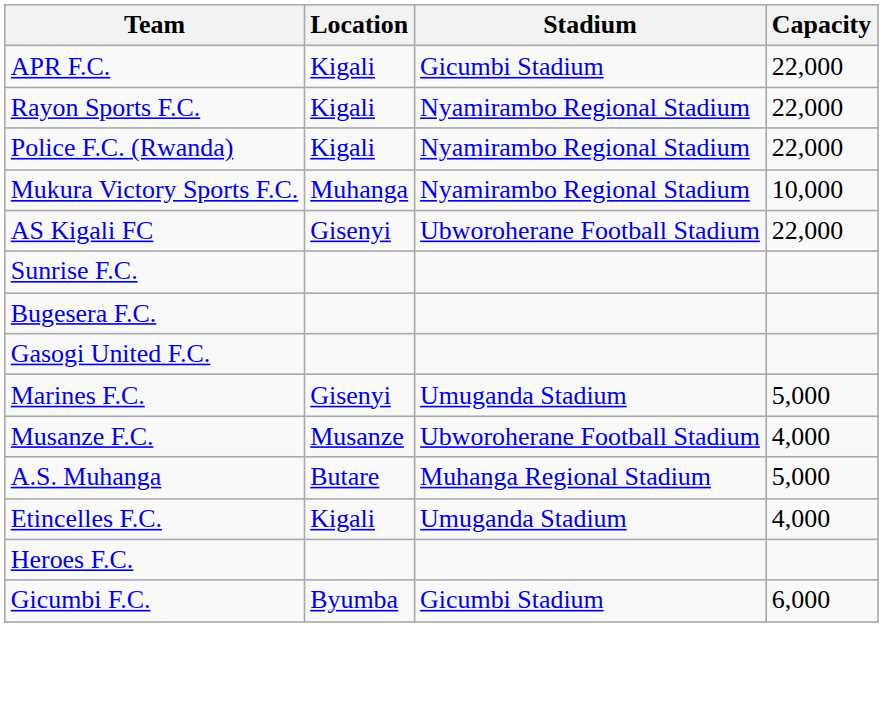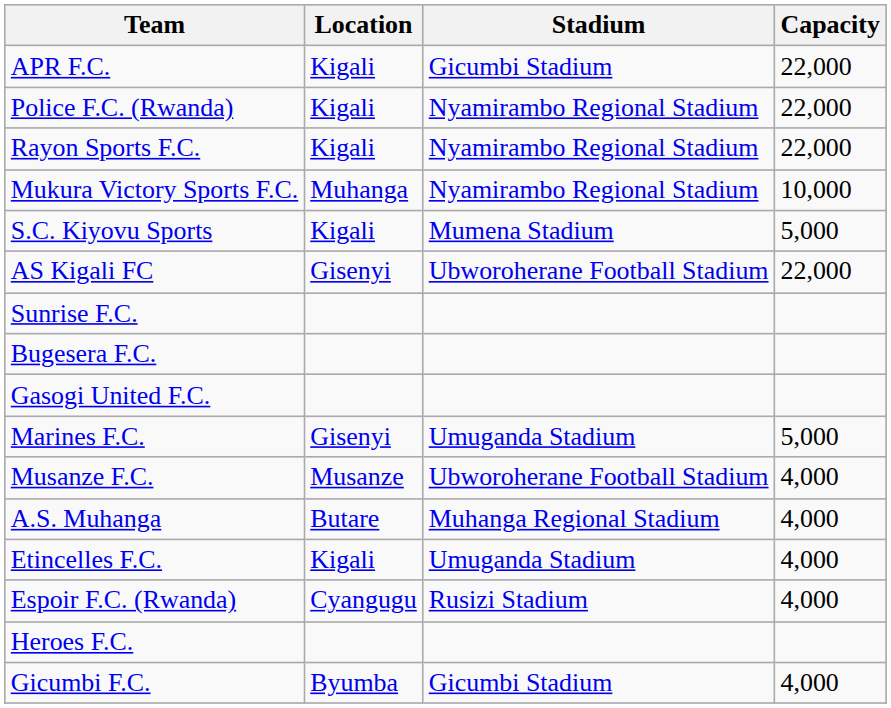 <table class="wikitable sortable">
 <tr>
 <th>Team</th>
 <th>Location</th>
 <th>Stadium</th>
 <th>Capacity</th>
 </tr>
 <tr>
 <td><a href='#'>APR F.C.</a></td>
 <td><a href='#'>Kigali</a></td>
 <td><a href='#'>Gicumbi Stadium</a></td>
 <td>22,000</td>
 </tr>
 <tr>
-<td><a href='#'>Rayon Sports F.C.</a></td>
+<td><a href='#'>Police F.C. (Rwanda)</a></td>
 <td><a href='#'>Kigali</a></td>
 <td><a href='#'>Nyamirambo Regional Stadium</a></td>
 <td>22,000</td>
 </tr>
 <tr>
-<td><a href='#'>Police F.C. (Rwanda)</a></td>
+<td><a href='#'>Rayon Sports F.C.</a></td>
 <td><a href='#'>Kigali</a></td>
 <td><a href='#'>Nyamirambo Regional Stadium</a></td>
 <td>22,000</td>
 </tr>
 <tr>
 <td><a href='#'>Mukura Victory Sports F.C.</a></td>
 <td><a href='#'>Muhanga</a></td>
 <td><a href='#'>Nyamirambo Regional Stadium</a></td>
 <td>10,000</td>
+</tr>
+<tr>
+<td><a href='#'>S.C. Kiyovu Sports</a></td>
+<td><a href='#'>Kigali</a></td>
+<td><a href='#'>Mumena Stadium</a></td>
+<td>5,000</td>
 </tr>
 <tr>
 <td><a href='#'>AS Kigali FC</a></td>
 <td><a href='#'>Gisenyi</a></td>
 <td><a href='#'>Ubworoherane Football Stadium</a></td>
 <td>22,000</td>
 </tr>
 <tr>
 <td><a href='#'>Sunrise F.C.</a></td>
 <td></td>
 <td></td>
 <td></td>
 </tr>
 <tr>
 <td><a href='#'>Bugesera F.C.</a></td>
 <td></td>
 <td></td>
 <td></td>
 </tr>
 <tr>
 <td><a href='#'>Gasogi United F.C.</a></td>
 <td></td>
 <td></td>
 <td></td>
 </tr>
 <tr>
 <td><a href='#'>Marines F.C.</a></td>
 <td><a href='#'>Gisenyi</a></td>
 <td><a href='#'>Umuganda Stadium</a></td>
 <td>5,000</td>
 </tr>
 <tr>
 <td><a href='#'>Musanze F.C.</a></td>
 <td><a href='#'>Musanze</a></td>
 <td><a href='#'>Ubworoherane Football Stadium</a></td>
 <td>4,000</td>
 </tr>
 <tr>
 <td><a href='#'>A.S. Muhanga</a></td>
 <td><a href='#'>Butare</a></td>
 <td><a href='#'>Muhanga Regional Stadium</a></td>
-<td>5,000</td>
+<td>4,000</td>
 </tr>
 <tr>
 <td><a href='#'>Etincelles F.C.</a></td>
 <td><a href='#'>Kigali</a></td>
 <td><a href='#'>Umuganda Stadium</a></td>
+<td>4,000</td>
+</tr>
+<tr>
+<td><a href='#'>Espoir F.C. (Rwanda)</a></td>
+<td><a href='#'>Cyangugu</a></td>
+<td><a href='#'>Rusizi Stadium</a></td>
 <td>4,000</td>
 </tr>
 <tr>
 <td><a href='#'>Heroes F.C.</a></td>
 <td></td>
 <td></td>
 <td></td>
 </tr>
 <tr>
 <td><a href='#'>Gicumbi F.C.</a></td>
 <td><a href='#'>Byumba</a></td>
 <td><a href='#'>Gicumbi Stadium</a></td>
-<td>6,000</td>
+<td>4,000</td>
 </tr>
 </table>
